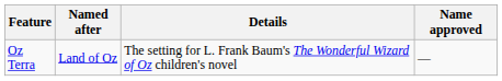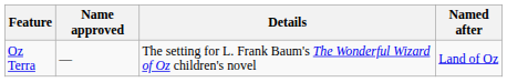 <table class="wikitable">
 <tr>
 <th>Feature</th>
+<th>Name approved<br></th>
+<th>Details</th>
 <th>Named after</th>
-<th>Details</th>
-<th>Name approved<br></th>
 </tr>
 <tr>
 <td><a href='#'>Oz Terra</a></td>
+<td>—</td>
+<td>The setting for L. Frank Baum's <em><a href='#'>The Wonderful Wizard of Oz</a></em> children's novel</td>
 <td><a href='#'>Land of Oz</a></td>
-<td>The setting for L. Frank Baum's <em><a href='#'>The Wonderful Wizard of Oz</a></em> children's novel</td>
-<td>—</td>
 </tr>
 </table>
